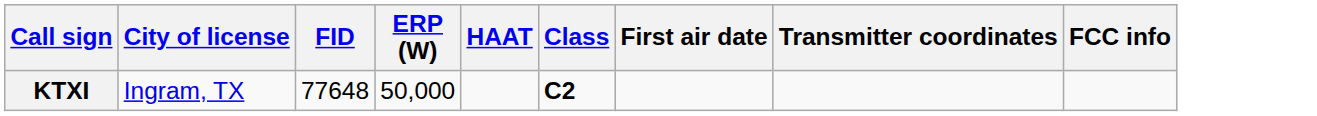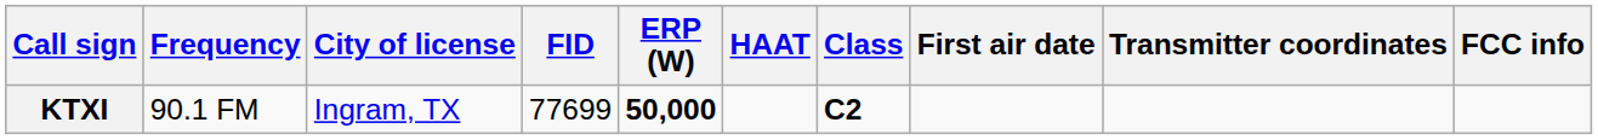 <table class="wikitable">
 <tr>
 <th scope="col"><a href='#'>Call sign</a></th>
+<th scope="col"><a href='#'>Frequency</a></th>
 <th scope="col"><a href='#'>City of license</a></th>
 <th scope="col"><a href='#'>FID</a></th>
 <th scope="col"><a href='#'>ERP</a><br>(W)</th>
 <th scope="col"><a href='#'>HAAT</a></th>
 <th scope="col"><a href='#'>Class</a></th>
 <th scope="col">First air date</th>
 <th scope="col">Transmitter coordinates</th>
 <th scope="col">FCC info</th>
 </tr>
 <tr>
 <th scope="row">KTXI</th>
+<td>90.1 FM</td>
 <td><a href='#'>Ingram, TX</a></td>
-<td style="text-align: right;">77648</td>
-<td style="text-align: right;">50,000</td>
+<td style="text-align: right;">77699</td>
+<td style="text-align: right;"><strong>50,000</strong></td>
 <td></td>
 <td><strong>C2</strong></td>
 <td></td>
 <td></td>
 <td><br></td>
 </tr>
 </table>
